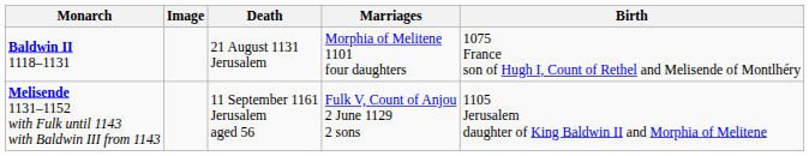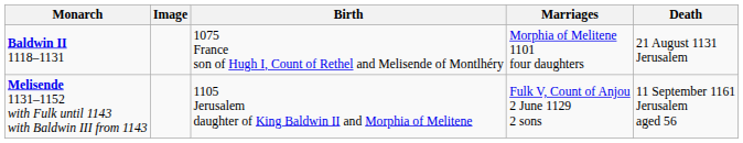 <table class="wikitable">
 <tr>
 <th>Monarch</th>
 <th>Image</th>
+<th>Birth</th>
+<th>Marriages</th>
 <th>Death</th>
-<th>Marriages</th>
-<th>Birth</th>
 </tr>
 <tr>
 <td><strong><a href='#'>Baldwin II</a></strong><br>1118–1131</td>
 <td></td>
+<td>1075<br>France<br>son of <a href='#'>Hugh I, Count of Rethel</a> and Melisende of Montlhéry</td>
+<td><a href='#'>Morphia of Melitene</a><br>1101<br>four daughters</td>
 <td>21 August 1131<br>Jerusalem</td>
-<td><a href='#'>Morphia of Melitene</a><br>1101<br>four daughters</td>
-<td>1075<br>France<br>son of <a href='#'>Hugh I, Count of Rethel</a> and Melisende of Montlhéry</td>
 </tr>
 <tr>
 <td><strong><a href='#'>Melisende</a></strong><br>1131–1152<br><em>with Fulk until 1143<br>with Baldwin III from 1143</em></td>
 <td></td>
+<td>1105<br>Jerusalem<br>daughter of <a href='#'>King Baldwin II</a> and <a href='#'>Morphia of Melitene</a></td>
+<td><a href='#'>Fulk V, Count of Anjou</a><br>2 June 1129<br>2 sons</td>
 <td>11 September 1161<br>Jerusalem<br>aged 56</td>
-<td><a href='#'>Fulk V, Count of Anjou</a><br>2 June 1129<br>2 sons</td>
-<td>1105<br>Jerusalem<br>daughter of <a href='#'>King Baldwin II</a> and <a href='#'>Morphia of Melitene</a></td>
 </tr>
 </table>
